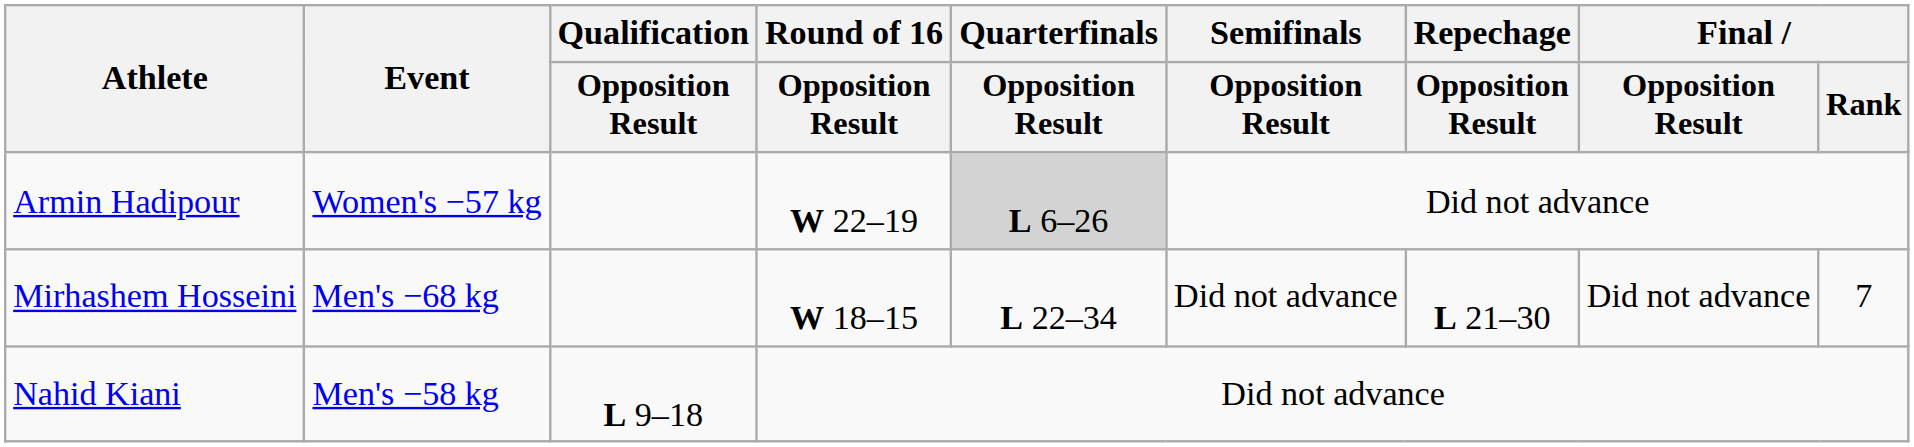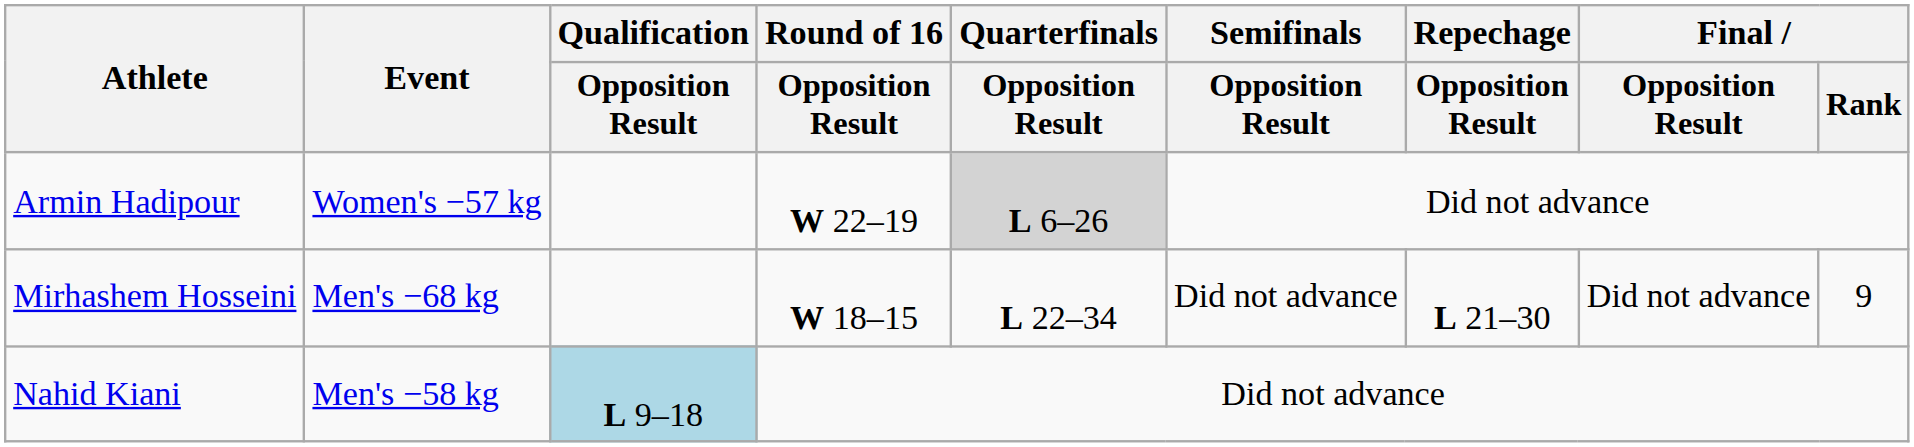 <table class="wikitable" style="font-size:90%;">
 <tr>
 <th rowspan=2>Athlete</th>
 <th rowspan=2>Event</th>
 <th>Qualification</th>
 <th>Round of 16</th>
 <th>Quarterfinals</th>
 <th>Semifinals</th>
 <th>Repechage</th>
 <th colspan=2>Final / </th>
 </tr>
 <tr style="font-size:95%">
 <th>Opposition<br>Result</th>
 <th>Opposition<br>Result</th>
 <th>Opposition<br>Result</th>
 <th>Opposition<br>Result</th>
 <th>Opposition<br>Result</th>
 <th>Opposition<br>Result</th>
 <th>Rank</th>
 </tr>
 <tr align=center>
 <td align=left><a href='#'>Armin Hadipour</a></td>
 <td align=left><a href='#'>Women's −57 kg</a></td>
 <td></td>
 <td><br><strong>W</strong> 22–19</td>
 <td style="background: lightgrey;"><br><strong>L</strong> 6–26</td>
 <td colspan=4>Did not advance</td>
 </tr>
 <tr align=center>
 <td align=left><a href='#'>Mirhashem Hosseini</a></td>
 <td align=left><a href='#'>Men's −68 kg</a></td>
 <td></td>
 <td><br><strong>W</strong> 18–15</td>
 <td><br><strong>L</strong> 22–34</td>
 <td>Did not advance</td>
 <td><br><strong>L</strong> 21–30</td>
 <td>Did not advance</td>
-<td>7</td>
+<td>9</td>
 </tr>
 <tr align=center>
 <td align=left><a href='#'>Nahid Kiani</a></td>
 <td align=left><a href='#'>Men's −58 kg</a></td>
-<td><br><strong>L</strong> 9–18</td>
+<td style="background: lightblue;"><br><strong>L</strong> 9–18</td>
 <td colspan=6>Did not advance</td>
 </tr>
 </table>
